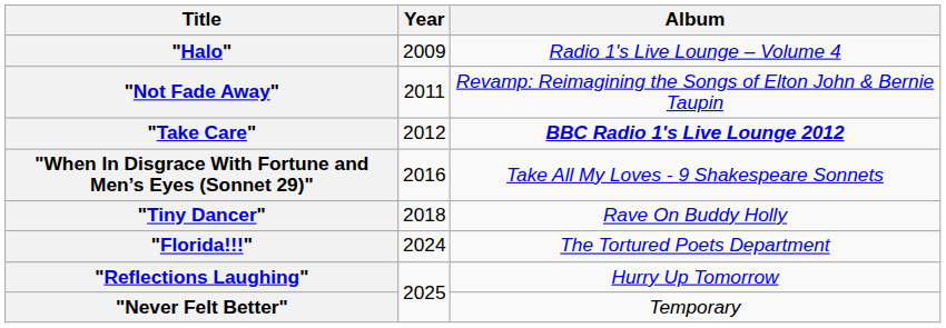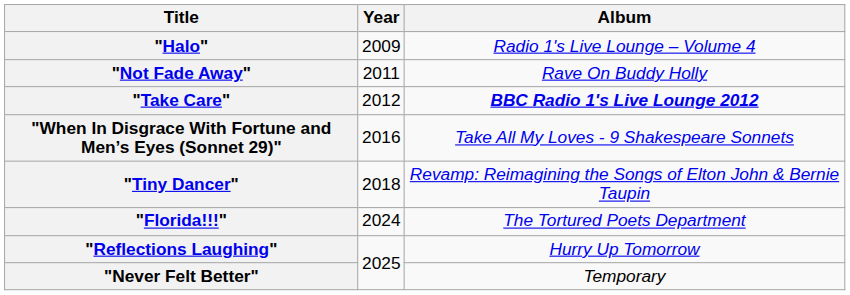 <table class="wikitable plainrowheaders" style="text-align:center;">
 <tr>
 <th scope="col" style="width:20em;">Title</th>
 <th scope="col" style="width:1em;">Year</th>
 <th scope="col" style="width:25em;">Album</th>
 </tr>
 <tr>
 <th scope="row">"<a href='#'>Halo</a>"</th>
 <td>2009</td>
 <td><em><a href='#'>Radio 1's Live Lounge – Volume 4</a></em></td>
 </tr>
 <tr>
 <th scope="row">"<a href='#'>Not Fade Away</a>"</th>
 <td>2011</td>
-<td><em><a href='#'>Revamp: Reimagining the Songs of Elton John & Bernie Taupin</a></em></td>
+<td><em><a href='#'>Rave On Buddy Holly</a></em></td>
 </tr>
 <tr>
 <th scope="row">"<a href='#'>Take Care</a>"</th>
 <td>2012</td>
 <td><strong><em><a href='#'>BBC Radio 1's Live Lounge 2012</a></em></strong></td>
 </tr>
 <tr>
 <th scope="row">"When In Disgrace With Fortune and Men’s Eyes (Sonnet 29)"</th>
 <td>2016</td>
 <td><em><a href='#'>Take All My Loves - 9 Shakespeare Sonnets</a></em></td>
 </tr>
 <tr>
 <th scope="row">"<a href='#'>Tiny Dancer</a>"</th>
 <td>2018</td>
-<td><em><a href='#'>Rave On Buddy Holly</a></em></td>
+<td><em><a href='#'>Revamp: Reimagining the Songs of Elton John & Bernie Taupin</a></em></td>
 </tr>
 <tr>
 <th scope="row">"<a href='#'>Florida!&excl;&excl;</a>"<br></th>
 <td>2024</td>
 <td><em><a href='#'>The Tortured Poets Department</a></em></td>
 </tr>
 <tr>
 <th scope="row">"<a href='#'>Reflections Laughing</a>"<br></th>
 <td rowspan=2>2025</td>
 <td><em><a href='#'>Hurry Up Tomorrow</a></em></td>
 </tr>
 <tr>
 <th scope="row">"Never Felt Better"<br></th>
 <td><em>Temporary</em></td>
 </tr>
 </table>
